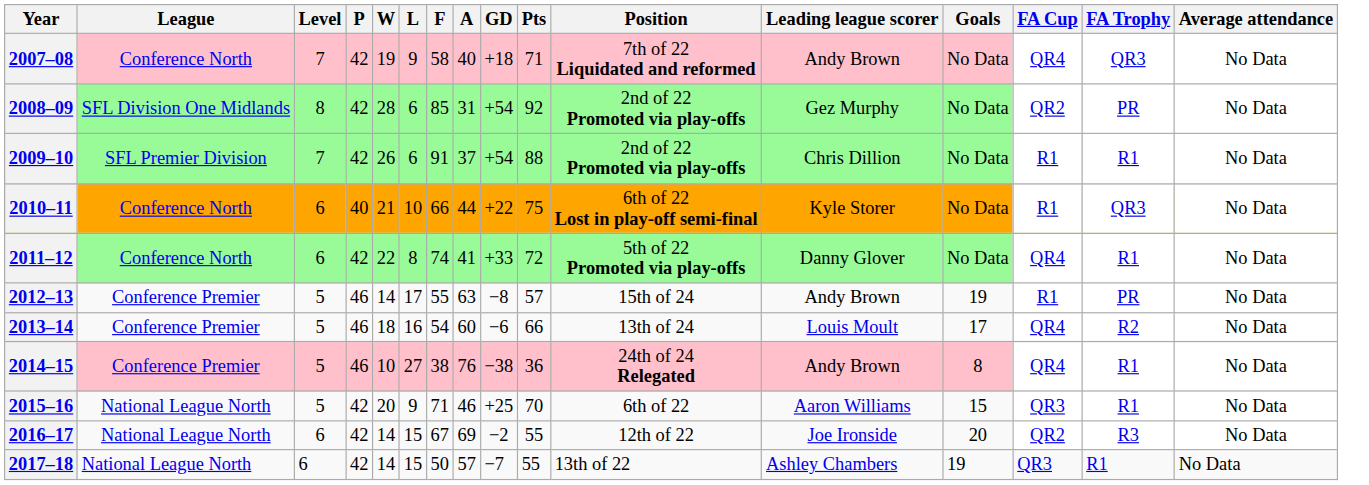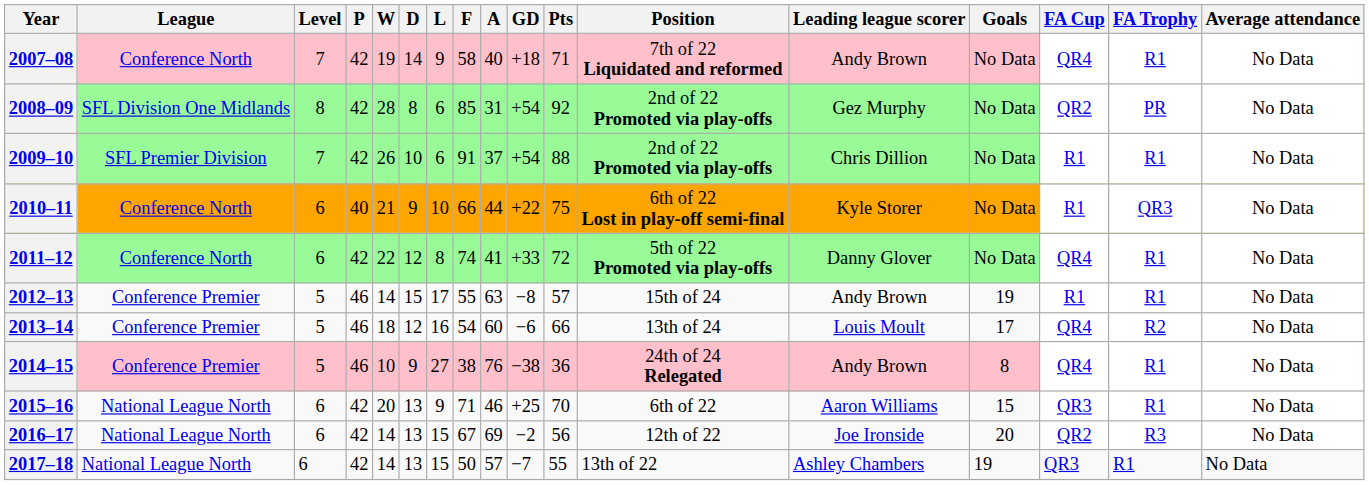 <table class="wikitable">
 <tr>
 <th>Year</th>
 <th>League</th>
 <th>Level</th>
 <th>P</th>
 <th>W</th>
+<th>D</th>
 <th>L</th>
 <th>F</th>
 <th>A</th>
 <th>GD</th>
 <th>Pts</th>
 <th>Position</th>
 <th>Leading league scorer</th>
 <th>Goals</th>
 <th><a href='#'>FA Cup</a></th>
 <th><a href='#'>FA Trophy</a></th>
 <th>Average attendance</th>
 </tr>
 <tr style="background:pink; text-align:center;">
 <th><a href='#'>2007–08</a></th>
 <td><a href='#'>Conference North</a></td>
 <td>7</td>
 <td>42</td>
 <td>19</td>
+<td>14</td>
 <td>9</td>
 <td>58</td>
 <td>40</td>
 <td>+18</td>
 <td>71</td>
 <td>7th of 22<br><strong>Liquidated and reformed</strong></td>
 <td>Andy Brown</td>
 <td>No Data</td>
 <td style="background:white;"><a href='#'>QR4</a></td>
-<td style="background:white;"><a href='#'>QR3</a></td>
+<td style="background:white;"><a href='#'>R1</a></td>
 <td style="background:white;">No Data</td>
 </tr>
 <tr style="background:palegreen; text-align:center;">
 <th><a href='#'>2008–09</a></th>
 <td><a href='#'>SFL Division One Midlands</a></td>
 <td>8</td>
 <td>42</td>
 <td>28</td>
+<td>8</td>
 <td>6</td>
 <td>85</td>
 <td>31</td>
 <td>+54</td>
 <td>92</td>
 <td>2nd of 22<br><strong>Promoted via play-offs</strong></td>
 <td>Gez Murphy</td>
 <td>No Data</td>
 <td style="background:white;"><a href='#'>QR2</a></td>
 <td style="background:white;"><a href='#'>PR</a></td>
 <td style="background:white;">No Data</td>
 </tr>
 <tr style="background:palegreen; text-align:center;">
 <th><a href='#'>2009–10</a></th>
 <td><a href='#'>SFL Premier Division</a></td>
 <td>7</td>
 <td>42</td>
 <td>26</td>
+<td>10</td>
 <td>6</td>
 <td>91</td>
 <td>37</td>
 <td>+54</td>
 <td>88</td>
 <td>2nd of 22<br><strong>Promoted via play-offs</strong></td>
 <td>Chris Dillion</td>
 <td>No Data</td>
 <td style="background:white;"><a href='#'>R1</a></td>
 <td style="background:white;"><a href='#'>R1</a></td>
 <td style="background:white;">No Data</td>
 </tr>
 <tr style="background:orange; text-align:center;">
 <th><a href='#'>2010–11</a></th>
 <td><a href='#'>Conference North</a></td>
 <td>6</td>
 <td>40</td>
 <td>21</td>
+<td>9</td>
 <td>10</td>
 <td>66</td>
 <td>44</td>
 <td>+22</td>
 <td>75</td>
 <td>6th of 22<br><strong>Lost in play-off semi-final</strong></td>
 <td>Kyle Storer</td>
 <td>No Data</td>
 <td style="background:white;"><a href='#'>R1</a></td>
 <td style="background:white;"><a href='#'>QR3</a></td>
 <td style="background:white;">No Data</td>
 </tr>
 <tr style="background:palegreen; text-align:center;">
 <th><a href='#'>2011–12</a></th>
 <td><a href='#'>Conference North</a></td>
 <td>6</td>
 <td>42</td>
 <td>22</td>
+<td>12</td>
 <td>8</td>
 <td>74</td>
 <td>41</td>
 <td>+33</td>
 <td>72 </td>
 <td>5th of 22<br><strong>Promoted via play-offs</strong> </td>
 <td>Danny Glover</td>
 <td>No Data</td>
 <td style="background:white;"><a href='#'>QR4</a></td>
 <td style="background:white;"><a href='#'>R1</a></td>
 <td style="background:white;">No Data</td>
 </tr>
 <tr style="text-align:center;">
 <th><a href='#'>2012–13</a></th>
 <td><a href='#'>Conference Premier</a></td>
 <td>5</td>
 <td>46</td>
 <td>14</td>
+<td>15</td>
 <td>17</td>
 <td>55</td>
 <td>63</td>
 <td>−8</td>
 <td>57</td>
 <td>15th of 24</td>
 <td>Andy Brown</td>
 <td>19</td>
 <td style="background:white;"><a href='#'>R1</a></td>
-<td style="background:white;"><a href='#'>PR</a></td>
+<td style="background:white;"><a href='#'>R1</a></td>
 <td style="background:white;">No Data</td>
 </tr>
 <tr style="text-align:center;">
 <th><a href='#'>2013–14</a></th>
 <td><a href='#'>Conference Premier</a></td>
 <td>5</td>
 <td>46</td>
 <td>18</td>
+<td>12</td>
 <td>16</td>
 <td>54</td>
 <td>60</td>
 <td>−6</td>
 <td>66</td>
 <td>13th of 24</td>
 <td><a href='#'>Louis Moult</a></td>
 <td>17</td>
 <td style="background:white;"><a href='#'>QR4</a></td>
 <td style="background:white;"><a href='#'>R2</a></td>
 <td style="background:white;">No Data</td>
 </tr>
 <tr style="background:pink; text-align:center;">
 <th><a href='#'>2014–15</a></th>
 <td><a href='#'>Conference Premier</a></td>
 <td>5</td>
 <td>46</td>
 <td>10</td>
+<td>9</td>
 <td>27</td>
 <td>38</td>
 <td>76</td>
 <td>−38</td>
 <td>36 </td>
 <td>24th of 24<br> <strong>Relegated</strong> </td>
 <td>Andy Brown</td>
 <td>8</td>
 <td style="background:white;"><a href='#'>QR4</a></td>
 <td style="background:white;"><a href='#'>R1</a></td>
 <td style="background:white;">No Data</td>
 </tr>
 <tr style="text-align:center;">
 <th><a href='#'>2015–16</a></th>
 <td><a href='#'>National League North</a></td>
-<td>5</td>
+<td>6</td>
 <td>42</td>
 <td>20</td>
+<td>13</td>
 <td>9</td>
 <td>71</td>
 <td>46</td>
 <td>+25</td>
 <td>70 </td>
 <td>6th of 22 </td>
 <td><a href='#'>Aaron Williams</a></td>
 <td>15</td>
 <td style="background:white;"><a href='#'>QR3</a></td>
 <td style="background:white;"><a href='#'>R1</a></td>
 <td style="background:white;">No Data</td>
 </tr>
 <tr style="text-align:center;">
 <th><a href='#'>2016–17</a></th>
 <td><a href='#'>National League North</a></td>
 <td>6</td>
 <td>42</td>
 <td>14</td>
+<td>13</td>
 <td>15</td>
 <td>67</td>
 <td>69</td>
 <td>−2</td>
-<td>55</td>
+<td>56</td>
 <td>12th of 22</td>
 <td><a href='#'>Joe Ironside</a></td>
 <td>20</td>
 <td style="background:white;"><a href='#'>QR2</a></td>
 <td style="background:white;"><a href='#'>R3</a></td>
 <td style="background:white;">No Data</td>
 </tr>
 <tr>
 <th><a href='#'>2017–18</a></th>
 <td><a href='#'>National League North</a></td>
 <td>6</td>
 <td>42</td>
 <td>14</td>
+<td>13</td>
 <td>15</td>
 <td>50</td>
 <td>57</td>
 <td>−7</td>
 <td>55</td>
 <td>13th of 22</td>
 <td><a href='#'>Ashley Chambers</a></td>
 <td>19</td>
 <td><a href='#'>QR3</a></td>
 <td><a href='#'>R1</a></td>
 <td>No Data</td>
 </tr>
 </table>
